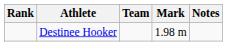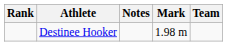 <table class="wikitable sortable">
 <tr>
 <th>Rank</th>
 <th>Athlete</th>
+<th>Notes</th>
+<th>Mark</th>
 <th>Team</th>
-<th>Mark</th>
-<th>Notes</th>
 </tr>
 <tr>
 <td align=center></td>
 <td><a href='#'>Destinee Hooker</a></td>
 <td></td>
 <td>1.98 m</td>
 <td></td>
 </tr>
 </table>
